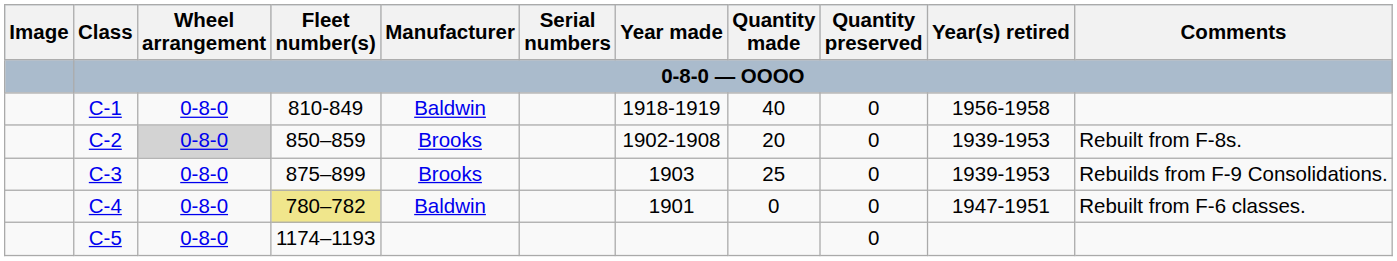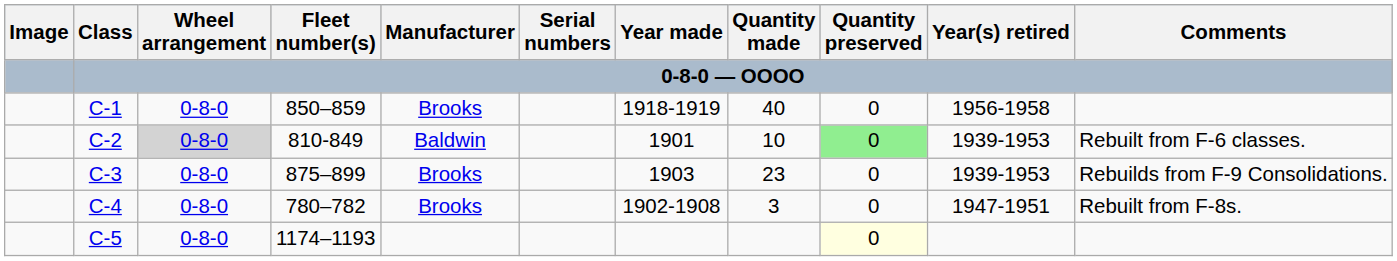 <table class="wikitable" style="text-align:center">
 <tr style="background:#AABBCC; font-weight:bold">
 <th>Image</th>
 <th>Class</th>
 <th>Wheel<br>arrangement</th>
 <th>Fleet<br>number(s)</th>
 <th>Manufacturer</th>
 <th>Serial<br>numbers</th>
 <th>Year made</th>
 <th>Quantity<br>made</th>
 <th>Quantity<br>preserved</th>
 <th>Year(s) retired</th>
 <th>Comments</th>
 </tr>
 <tr style="background:#AABBCC; font-weight:bold">
 <td></td>
 <td colspan="10">0-8-0 — OOOO</td>
 </tr>
 <tr>
 <td></td>
 <td><a href='#'>C-1</a></td>
 <td><a href='#'>0-8-0</a></td>
-<td>810-849</td>
-<td><a href='#'>Baldwin</a></td>
+<td>850–859</td>
+<td><a href='#'>Brooks</a></td>
 <td></td>
 <td>1918-1919</td>
 <td>40</td>
 <td>0</td>
 <td>1956-1958</td>
 <td align=left></td>
 </tr>
 <tr>
 <td></td>
 <td><a href='#'>C-2</a></td>
 <td style="background: lightgrey;"><a href='#'>0-8-0</a></td>
-<td>850–859</td>
-<td><a href='#'>Brooks</a></td>
+<td>810-849</td>
+<td><a href='#'>Baldwin</a></td>
 <td></td>
-<td>1902-1908</td>
-<td>20</td>
-<td>0</td>
+<td>1901</td>
+<td>10</td>
+<td style="background: lightgreen;">0</td>
 <td>1939-1953</td>
-<td align=left>Rebuilt from F-8s.</td>
+<td align=left>Rebuilt from F-6 classes.</td>
 </tr>
 <tr>
 <td></td>
 <td><a href='#'>C-3</a></td>
 <td><a href='#'>0-8-0</a></td>
 <td>875–899</td>
 <td><a href='#'>Brooks</a></td>
 <td></td>
 <td>1903</td>
-<td>25</td>
+<td>23</td>
 <td>0</td>
 <td>1939-1953</td>
 <td align=left>Rebuilds from F-9 Consolidations.</td>
 </tr>
 <tr>
 <td></td>
 <td><a href='#'>C-4</a></td>
 <td><a href='#'>0-8-0</a></td>
-<td style="background: khaki;">780–782</td>
-<td><a href='#'>Baldwin</a></td>
+<td>780–782</td>
+<td><a href='#'>Brooks</a></td>
 <td></td>
-<td>1901</td>
-<td>0</td>
+<td>1902-1908</td>
+<td>3</td>
 <td>0</td>
 <td>1947-1951</td>
-<td align=left>Rebuilt from F-6 classes.</td>
+<td align=left>Rebuilt from F-8s.</td>
 </tr>
 <tr>
 <td></td>
 <td><a href='#'>C-5</a></td>
 <td><a href='#'>0-8-0</a></td>
 <td>1174–1193</td>
 <td></td>
 <td></td>
 <td></td>
 <td></td>
-<td>0</td>
+<td style="background: lightyellow;">0</td>
 <td></td>
 <td align=left></td>
 </tr>
 </table>
